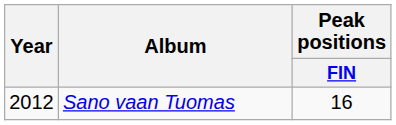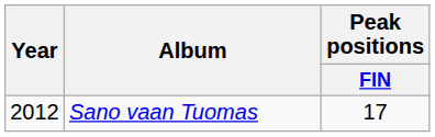 <table class="wikitable">
 <tr>
 <th align="center" rowspan="2" width="10">Year</th>
 <th align="center" rowspan="2" width="180">Album</th>
 <th align="center" colspan="1" width="20">Peak positions</th>
 </tr>
 <tr>
 <th scope="col" style="width:3em;font-size:90%;"><a href='#'>FIN</a><br></th>
 </tr>
 <tr>
 <td style="text-align:center;">2012</td>
 <td><em><a href='#'>Sano vaan Tuomas</a></em></td>
-<td style="text-align:center;">16</td>
+<td style="text-align:center;">17</td>
 </tr>
 </table>
